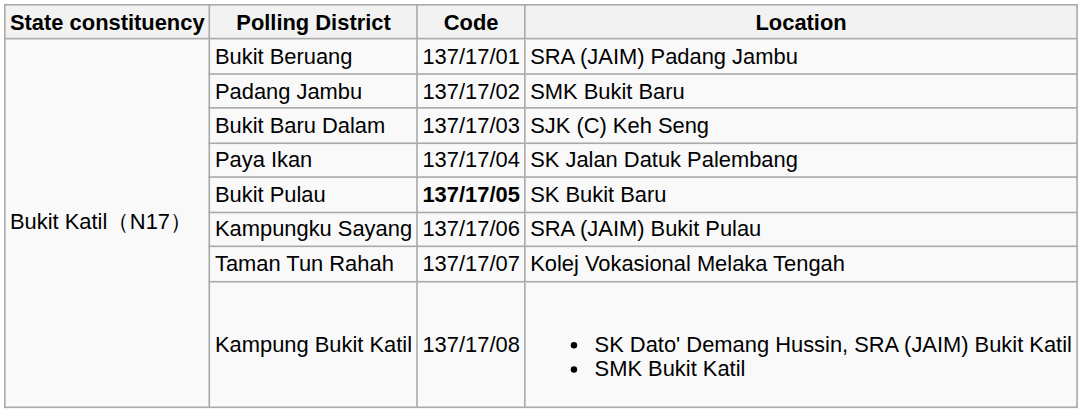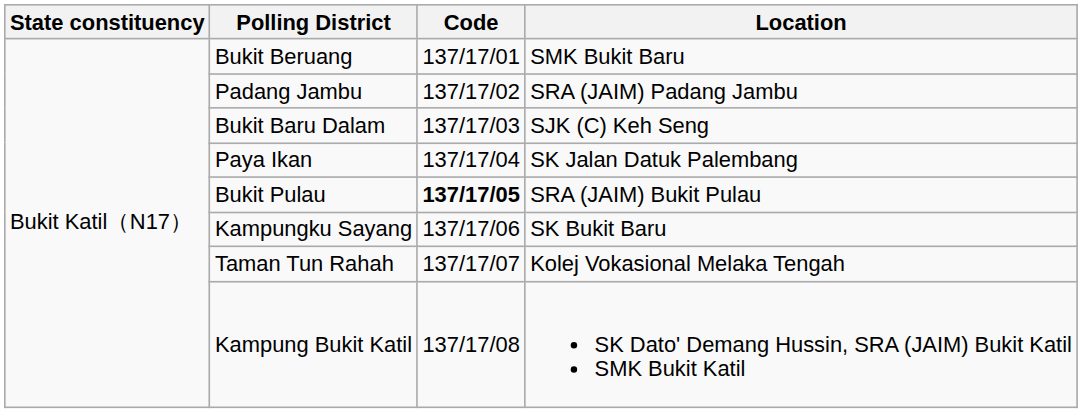 <table class="wikitable sortable mw-collapsible" style="white-space:nowrap;font-size:85%">
 <tr>
 <th>State constituency</th>
 <th>Polling District</th>
 <th>Code</th>
 <th>Location</th>
 </tr>
 <tr>
 <td rowspan="8">Bukit Katil（N17）</td>
 <td>Bukit Beruang</td>
 <td>137/17/01</td>
-<td>SRA (JAIM) Padang Jambu</td>
+<td>SMK Bukit Baru</td>
 </tr>
 <tr>
 <td>Padang Jambu</td>
 <td>137/17/02</td>
-<td>SMK Bukit Baru</td>
+<td>SRA (JAIM) Padang Jambu</td>
 </tr>
 <tr>
 <td>Bukit Baru Dalam</td>
 <td>137/17/03</td>
 <td>SJK (C) Keh Seng</td>
 </tr>
 <tr>
 <td>Paya Ikan</td>
 <td>137/17/04</td>
 <td>SK Jalan Datuk Palembang</td>
 </tr>
 <tr>
 <td>Bukit Pulau</td>
 <td><strong>137/17/05</strong></td>
-<td>SK Bukit Baru</td>
+<td>SRA (JAIM) Bukit Pulau</td>
 </tr>
 <tr>
 <td>Kampungku Sayang</td>
 <td>137/17/06</td>
-<td>SRA (JAIM) Bukit Pulau</td>
+<td>SK Bukit Baru</td>
 </tr>
 <tr>
 <td>Taman Tun Rahah</td>
 <td>137/17/07</td>
 <td>Kolej Vokasional Melaka Tengah</td>
 </tr>
 <tr>
 <td>Kampung Bukit Katil</td>
 <td>137/17/08</td>
 <td><br><ul><li>SK Dato' Demang Hussin, SRA (JAIM) Bukit Katil</li><li>SMK Bukit Katil</li></ul></td>
 </tr>
 </table>
